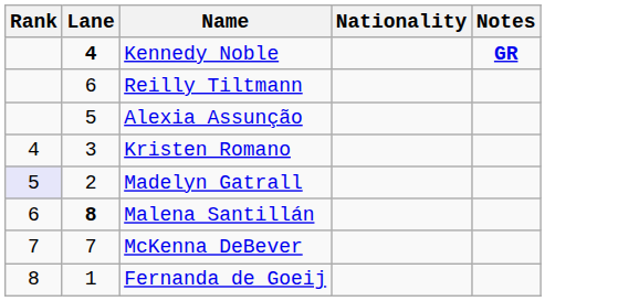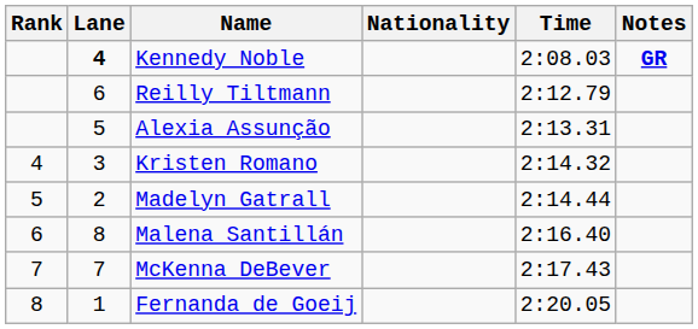 <table class="wikitable sortable" style="text-align:center">
 <tr>
 <th>Rank</th>
 <th>Lane</th>
 <th>Name</th>
 <th>Nationality</th>
+<th>Time</th>
 <th>Notes</th>
 </tr>
 <tr>
 <td></td>
 <td><strong>4</strong></td>
 <td align="left"><a href='#'>Kennedy Noble</a></td>
 <td align="left"></td>
+<td>2:08.03</td>
 <td><strong><a href='#'>GR</a></strong></td>
 </tr>
 <tr>
 <td></td>
 <td>6</td>
 <td align="left"><a href='#'>Reilly Tiltmann</a></td>
 <td align="left"></td>
+<td>2:12.79</td>
 <td></td>
 </tr>
 <tr>
 <td></td>
 <td>5</td>
 <td align="left"><a href='#'>Alexia Assunção</a></td>
 <td align="left"></td>
+<td>2:13.31</td>
 <td></td>
 </tr>
 <tr>
 <td>4</td>
 <td>3</td>
 <td align="left"><a href='#'>Kristen Romano</a></td>
 <td align="left"></td>
+<td>2:14.32</td>
 <td></td>
 </tr>
 <tr>
-<td style="background: lavender;">5</td>
+<td>5</td>
 <td>2</td>
 <td align="left"><a href='#'>Madelyn Gatrall</a></td>
 <td align="left"></td>
+<td>2:14.44</td>
 <td></td>
 </tr>
 <tr>
 <td>6</td>
-<td><strong>8</strong></td>
+<td>8</td>
 <td align="left"><a href='#'>Malena Santillán</a></td>
 <td align="left"></td>
+<td>2:16.40</td>
 <td></td>
 </tr>
 <tr>
 <td>7</td>
 <td>7</td>
 <td align="left"><a href='#'>McKenna DeBever</a></td>
 <td align="left"></td>
+<td>2:17.43</td>
 <td></td>
 </tr>
 <tr>
 <td>8</td>
 <td>1</td>
 <td align="left"><a href='#'>Fernanda de Goeij</a></td>
 <td align="left"></td>
+<td>2:20.05</td>
 <td></td>
 </tr>
 </table>
